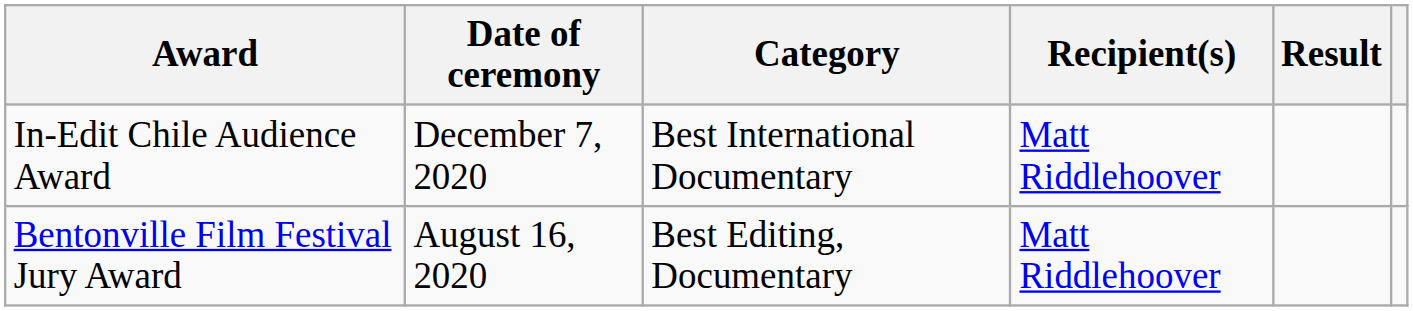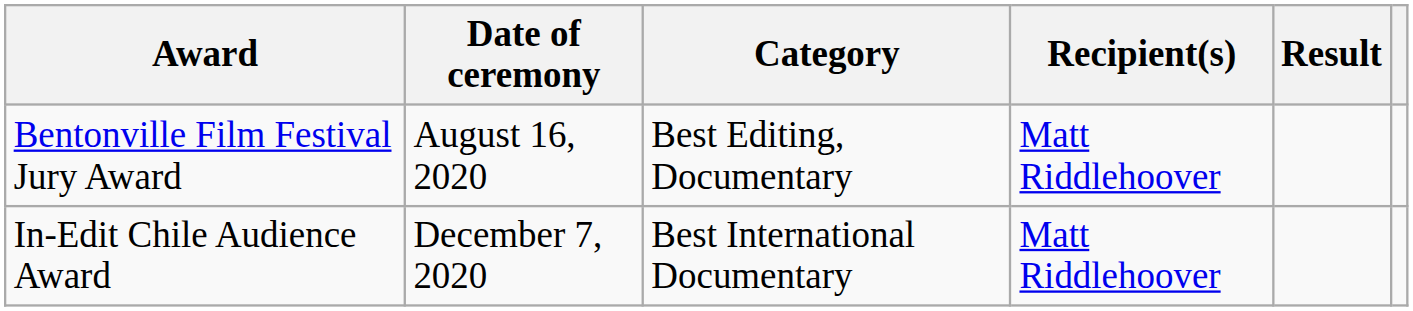 <table class="wikitable sortable">
 <tr>
 <th>Award</th>
 <th>Date of ceremony</th>
 <th>Category</th>
 <th>Recipient(s)</th>
 <th>Result</th>
 <th class="unsortable"></th>
 </tr>
 <tr>
+<td><a href='#'>Bentonville Film Festival</a> Jury Award</td>
+<td>August 16, 2020</td>
+<td>Best Editing, Documentary</td>
+<td><a href='#'>Matt Riddlehoover</a></td>
+<td></td>
+<td style="text-align:center;"></td>
+</tr>
+<tr>
 <td>In-Edit Chile Audience Award</td>
 <td>December 7, 2020</td>
 <td>Best International Documentary</td>
 <td><a href='#'>Matt Riddlehoover</a></td>
 <td></td>
 <td style="text-align:center;"></td>
 </tr>
-<tr>
-<td><a href='#'>Bentonville Film Festival</a> Jury Award</td>
-<td>August 16, 2020</td>
-<td>Best Editing, Documentary</td>
-<td><a href='#'>Matt Riddlehoover</a></td>
-<td></td>
-<td style="text-align:center;"></td>
-</tr>
 </table>
